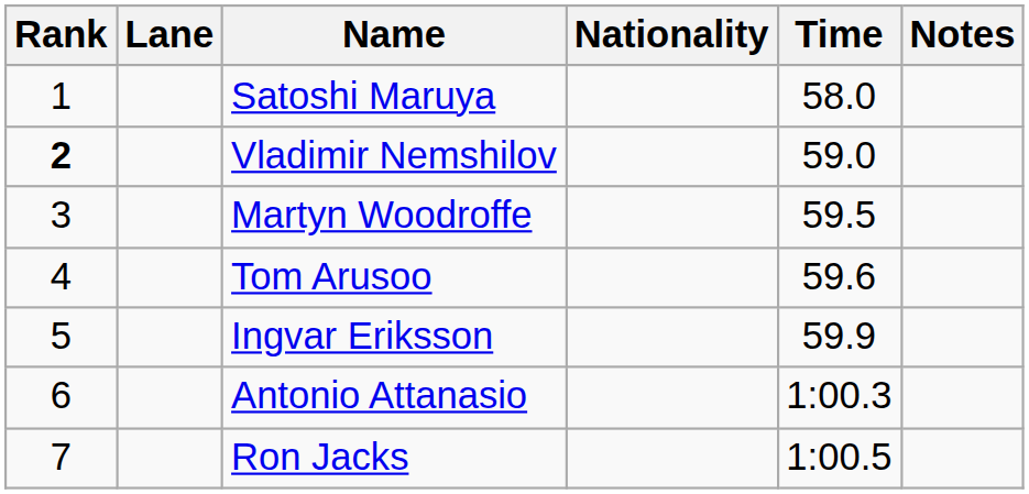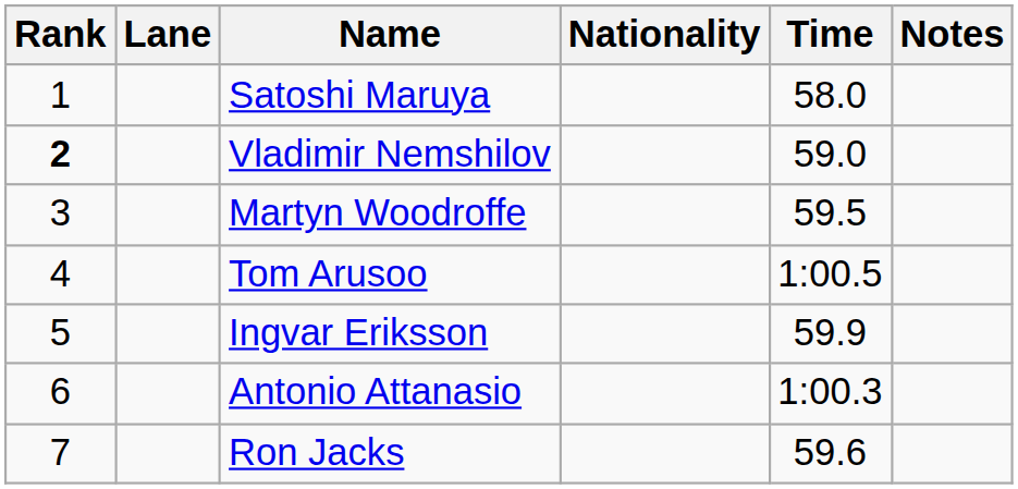 <table class="wikitable sortable" style="text-align:center">
 <tr>
 <th>Rank</th>
 <th>Lane</th>
 <th>Name</th>
 <th>Nationality</th>
 <th>Time</th>
 <th>Notes</th>
 </tr>
 <tr>
 <td>1</td>
 <td></td>
 <td align="left"><a href='#'>Satoshi Maruya</a></td>
 <td align="left"></td>
 <td>58.0</td>
 <td></td>
 </tr>
 <tr>
 <td><strong>2</strong></td>
 <td></td>
 <td align="left"><a href='#'>Vladimir Nemshilov</a></td>
 <td align=left></td>
 <td>59.0</td>
 <td></td>
 </tr>
 <tr>
 <td>3</td>
 <td></td>
 <td align="left"><a href='#'>Martyn Woodroffe</a></td>
 <td align="left"></td>
 <td>59.5</td>
 <td></td>
 </tr>
 <tr>
 <td>4</td>
 <td></td>
 <td align="left"><a href='#'>Tom Arusoo</a></td>
 <td align="left"></td>
-<td>59.6</td>
+<td>1:00.5</td>
 <td></td>
 </tr>
 <tr>
 <td>5</td>
 <td></td>
 <td align="left"><a href='#'>Ingvar Eriksson</a></td>
 <td align="left"></td>
 <td>59.9</td>
 <td></td>
 </tr>
 <tr>
 <td>6</td>
 <td></td>
 <td align="left"><a href='#'>Antonio Attanasio</a></td>
 <td align="left"></td>
 <td>1:00.3</td>
 <td></td>
 </tr>
 <tr>
 <td>7</td>
 <td></td>
 <td align="left"><a href='#'>Ron Jacks</a></td>
 <td align="left"></td>
-<td>1:00.5</td>
+<td>59.6</td>
 <td></td>
 </tr>
 </table>
